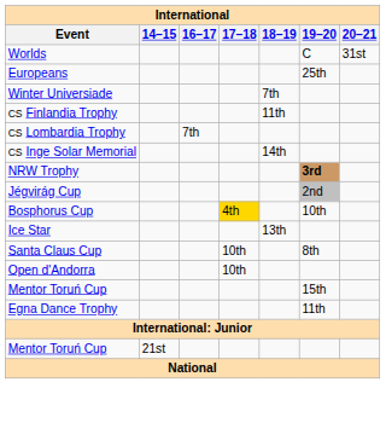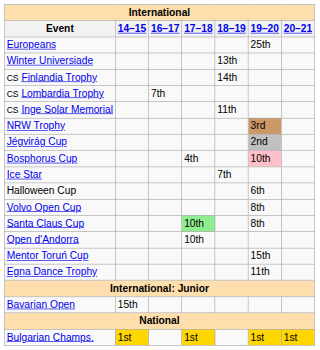 <table class="wikitable">
 <tr>
 <th colspan="7" style="background-color: #ffdead; " align="center">International</th>
 </tr>
 <tr>
 <th>Event</th>
 <th><a href='#'>14–15</a></th>
 <th><a href='#'>16–17</a></th>
 <th><a href='#'>17–18</a></th>
 <th><a href='#'>18–19</a></th>
 <th><a href='#'>19–20</a></th>
 <th><a href='#'>20–21</a></th>
-</tr>
-<tr>
-<td><a href='#'>Worlds</a></td>
-<td></td>
-<td></td>
-<td></td>
-<td></td>
-<td>C</td>
-<td>31st</td>
 </tr>
 <tr>
 <td><a href='#'>Europeans</a></td>
 <td></td>
 <td></td>
 <td></td>
 <td></td>
 <td>25th</td>
 <td></td>
 </tr>
 <tr>
 <td><a href='#'>Winter Universiade</a></td>
 <td></td>
 <td></td>
 <td></td>
-<td>7th</td>
+<td>13th</td>
 <td></td>
 <td></td>
 </tr>
 <tr>
 <td><small>CS</small> <a href='#'>Finlandia Trophy</a></td>
 <td></td>
 <td></td>
 <td></td>
-<td>11th</td>
+<td>14th</td>
 <td></td>
 <td></td>
 </tr>
 <tr>
 <td><small>CS</small> <a href='#'>Lombardia Trophy</a></td>
 <td></td>
 <td>7th</td>
 <td></td>
 <td></td>
 <td></td>
 <td></td>
 </tr>
 <tr>
 <td><small>CS</small> <a href='#'>Inge Solar Memorial</a></td>
 <td></td>
 <td></td>
 <td></td>
-<td>14th</td>
+<td>11th</td>
 <td></td>
 <td></td>
 </tr>
 <tr>
 <td><a href='#'>NRW Trophy</a></td>
 <td></td>
 <td></td>
 <td></td>
 <td></td>
-<td bgcolor=cc9966><strong>3rd</strong></td>
+<td bgcolor=cc9966>3rd</td>
 <td></td>
 </tr>
 <tr>
 <td><a href='#'>Jégvirág Cup</a></td>
 <td></td>
 <td></td>
 <td></td>
 <td></td>
 <td bgcolor=silver>2nd</td>
 <td></td>
 </tr>
 <tr>
 <td><a href='#'>Bosphorus Cup</a></td>
 <td></td>
 <td></td>
-<td style="background: gold;">4th</td>
+<td>4th</td>
 <td></td>
-<td>10th</td>
+<td style="background: pink;">10th</td>
 <td></td>
 </tr>
 <tr>
 <td><a href='#'>Ice Star</a></td>
 <td></td>
 <td></td>
 <td></td>
-<td>13th</td>
+<td>7th</td>
 <td></td>
+<td></td>
+</tr>
+<tr>
+<td>Halloween Cup</td>
+<td></td>
+<td></td>
+<td></td>
+<td></td>
+<td>6th</td>
+<td></td>
+</tr>
+<tr>
+<td><a href='#'>Volvo Open Cup</a></td>
+<td></td>
+<td></td>
+<td></td>
+<td></td>
+<td>8th</td>
 <td></td>
 </tr>
 <tr>
 <td><a href='#'>Santa Claus Cup</a></td>
 <td></td>
 <td></td>
-<td>10th</td>
+<td style="background: lightgreen;">10th</td>
 <td></td>
 <td>8th</td>
 <td></td>
 </tr>
 <tr>
 <td><a href='#'>Open d'Andorra</a></td>
 <td></td>
 <td></td>
 <td>10th</td>
 <td></td>
 <td></td>
 <td></td>
 </tr>
 <tr>
 <td><a href='#'>Mentor Toruń Cup</a></td>
 <td></td>
 <td></td>
 <td></td>
 <td></td>
 <td>15th</td>
 <td></td>
 </tr>
 <tr>
 <td><a href='#'>Egna Dance Trophy</a></td>
 <td></td>
 <td></td>
 <td></td>
 <td></td>
 <td>11th</td>
 <td></td>
 </tr>
 <tr>
 <th colspan="7" style="background-color: #ffdead; ">International: Junior</th>
 </tr>
 <tr>
-<td><a href='#'>Mentor Toruń Cup</a></td>
-<td>21st</td>
+<td><a href='#'>Bavarian Open</a></td>
+<td>15th</td>
 <td></td>
 <td></td>
 <td></td>
 <td></td>
 <td></td>
 </tr>
 <tr>
 <th colspan="7" style="background-color: #ffdead; ">National </th>
 </tr>
+<tr>
+<td><a href='#'>Bulgarian Champs.</a></td>
+<td bgcolor=gold>1st</td>
+<td></td>
+<td bgcolor=gold>1st</td>
+<td></td>
+<td bgcolor=gold>1st</td>
+<td bgcolor=gold>1st</td>
+</tr>
 </table>
